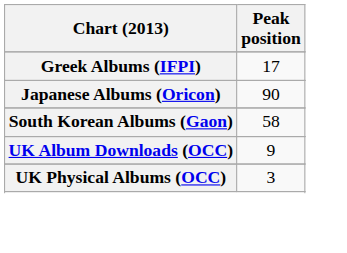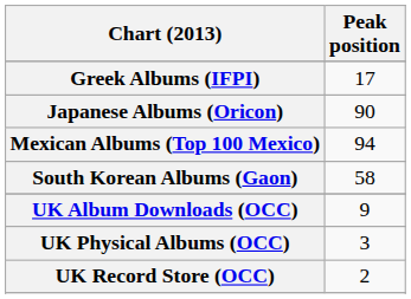 <table class="wikitable sortable plainrowheaders" style="text-align:center">
 <tr>
 <th scope="col">Chart (2013)</th>
 <th scope="col">Peak<br>position</th>
 </tr>
 <tr>
 </tr>
 <tr>
 </tr>
 <tr>
 </tr>
 <tr>
 </tr>
 <tr>
 </tr>
 <tr>
 </tr>
 <tr>
 </tr>
 <tr>
 </tr>
 <tr>
 </tr>
 <tr>
 </tr>
 <tr>
 </tr>
 <tr>
 </tr>
 <tr>
 <th scope="row">Greek Albums (<a href='#'>IFPI</a>)</th>
 <td>17</td>
 </tr>
 <tr>
 </tr>
 <tr>
 </tr>
 <tr>
 <th scope="row">Japanese Albums (<a href='#'>Oricon</a>)</th>
 <td>90</td>
 </tr>
 <tr>
+<th scope="row">Mexican Albums (<a href='#'>Top 100 Mexico</a>)</th>
+<td>94</td>
+</tr>
+<tr>
 </tr>
 <tr>
 </tr>
 <tr>
 </tr>
 <tr>
 </tr>
 <tr>
 </tr>
 <tr>
 <th scope="row">South Korean Albums (<a href='#'>Gaon</a>)</th>
 <td>58</td>
 </tr>
 <tr>
 </tr>
 <tr>
 </tr>
 <tr>
 </tr>
 <tr>
 <th scope="row"><a href='#'>UK Album Downloads</a> (<a href='#'>OCC</a>)</th>
 <td>9</td>
 </tr>
 <tr>
 </tr>
 <tr>
 <th scope="row">UK Physical Albums (<a href='#'>OCC</a>)</th>
 <td>3</td>
 </tr>
 <tr>
+<th scope="row">UK Record Store (<a href='#'>OCC</a>)</th>
+<td>2</td>
+</tr>
+<tr>
 </tr>
 <tr>
 </tr>
 <tr>
 </tr>
 <tr>
 </tr>
 </table>
